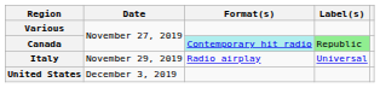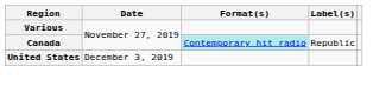 <table class="wikitable plainrowheaders">
 <tr>
 <th scope="col">Region</th>
 <th scope="col">Date</th>
 <th scope="col">Format(s)</th>
 <th scope="col">Label(s)</th>
 <th scope="col"></th>
 </tr>
 <tr>
 <th scope="row">Various</th>
 <td rowspan="2">November 27, 2019</td>
 <td></td>
 <td></td>
 <td style="text-align:center;"></td>
 </tr>
 <tr>
 <th scope="row">Canada</th>
 <td style="background: paleturquoise;"><a href='#'>Contemporary hit radio</a></td>
-<td style="background: lightgreen;">Republic</td>
-<td style="text-align:center;"></td>
-</tr>
-<tr>
-<th scope="row">Italy</th>
-<td>November 29, 2019</td>
-<td><a href='#'>Radio airplay</a></td>
-<td><a href='#'>Universal</a></td>
+<td>Republic</td>
 <td style="text-align:center;"></td>
 </tr>
 <tr>
 <th scope="row" rowspan="2">United States</th>
 <td rowspan="2">December 3, 2019</td>
 <td></td>
 <td></td>
 <td style="text-align:center;"></td>
 </tr>
 </table>
